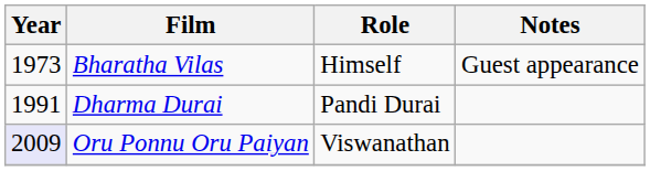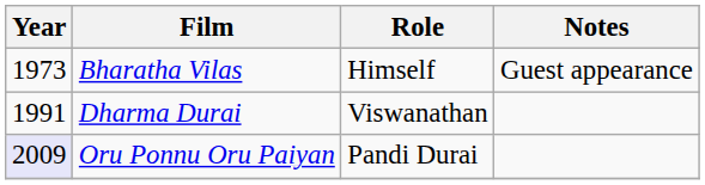 <table class="wikitable sortable">
 <tr>
 <th>Year</th>
 <th>Film</th>
 <th>Role</th>
 <th class="unsortable">Notes</th>
 </tr>
 <tr>
 <td>1973</td>
 <td><em><a href='#'>Bharatha Vilas</a></em></td>
 <td>Himself</td>
 <td>Guest appearance</td>
 </tr>
 <tr>
 <td>1991</td>
 <td><em><a href='#'>Dharma Durai</a></em></td>
-<td>Pandi Durai</td>
+<td>Viswanathan</td>
 <td></td>
 </tr>
 <tr>
 <td style="background: lavender;">2009</td>
 <td><em><a href='#'>Oru Ponnu Oru Paiyan</a></em></td>
-<td>Viswanathan</td>
+<td>Pandi Durai</td>
 <td></td>
 </tr>
 <tr>
 </tr>
 </table>
